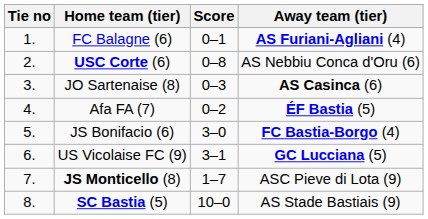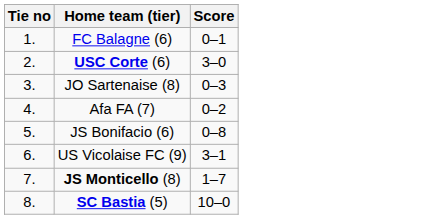 <table class="wikitable" style="text-align: center">
 <tr>
 <th>Tie no</th>
 <th>Home team (tier)</th>
 <th>Score</th>
-<th>Away team (tier)</th>
 </tr>
 <tr>
 <td>1.</td>
 <td><a href='#'>FC Balagne</a> (6)</td>
 <td>0–1</td>
-<td><strong><a href='#'>AS Furiani-Agliani</a></strong> (4)</td>
 </tr>
 <tr>
 <td>2.</td>
 <td><strong><a href='#'>USC Corte</a></strong> (6)</td>
-<td>0–8</td>
-<td>AS Nebbiu Conca d'Oru (6)</td>
+<td>3–0</td>
 </tr>
 <tr>
 <td>3.</td>
 <td>JO Sartenaise (8)</td>
 <td>0–3</td>
-<td><strong>AS Casinca</strong> (6)</td>
 </tr>
 <tr>
 <td>4.</td>
 <td>Afa FA (7)</td>
 <td>0–2</td>
-<td><strong><a href='#'>ÉF Bastia</a></strong> (5)</td>
 </tr>
 <tr>
 <td>5.</td>
 <td>JS Bonifacio (6)</td>
-<td>3–0</td>
-<td><strong><a href='#'>FC Bastia-Borgo</a></strong> (4)</td>
+<td>0–8</td>
 </tr>
 <tr>
 <td>6.</td>
 <td>US Vicolaise FC (9)</td>
 <td>3–1</td>
-<td><strong><a href='#'>GC Lucciana</a></strong> (5)</td>
 </tr>
 <tr>
 <td>7.</td>
 <td><strong>JS Monticello</strong> (8)</td>
 <td>1–7</td>
-<td>ASC Pieve di Lota (9)</td>
 </tr>
 <tr>
 <td>8.</td>
 <td><strong><a href='#'>SC Bastia</a></strong> (5)</td>
 <td>10–0</td>
-<td>AS Stade Bastiais (9)</td>
 </tr>
 </table>
